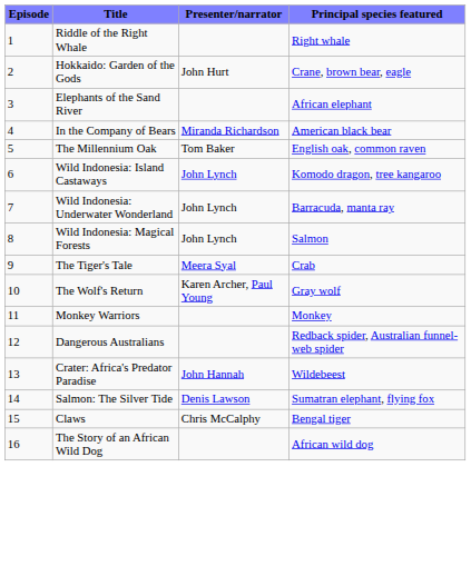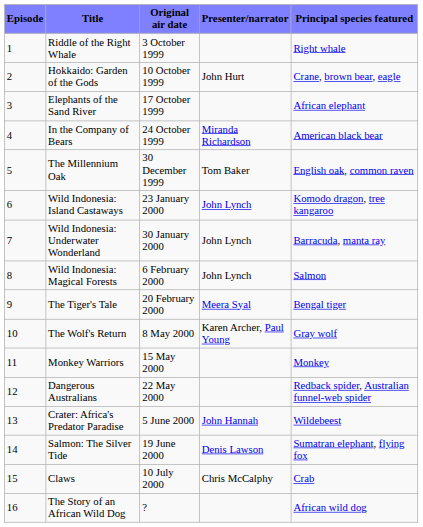 <table class="wikitable plainrowheaders" width=99%>
 <tr style="background:#fdd";>
 <th style="background-color: #7F80FF" width="5%">Episode</th>
 <th style="background-color: #7F80FF" width="25%">Title</th>
+<th style="background-color: #7F80FF" width="15%">Original air date</th>
 <th style="background-color: #7F80FF" width="20%">Presenter/narrator</th>
 <th style="background-color: #7F80FF" width="35%">Principal species featured</th>
 </tr>
 <tr>
 <td>1</td>
 <td>Riddle of the Right Whale</td>
+<td>3 October 1999</td>
 <td></td>
 <td><a href='#'>Right whale</a></td>
 </tr>
 <tr>
 <td>2</td>
 <td>Hokkaido: Garden of the Gods</td>
+<td>10 October 1999</td>
 <td>John Hurt</td>
 <td><a href='#'>Crane</a>, <a href='#'>brown bear</a>, <a href='#'>eagle</a></td>
 </tr>
 <tr>
 <td>3</td>
 <td>Elephants of the Sand River</td>
+<td>17 October 1999</td>
 <td></td>
 <td><a href='#'>African elephant</a></td>
 </tr>
 <tr>
 <td>4</td>
 <td>In the Company of Bears</td>
+<td>24 October 1999</td>
 <td><a href='#'>Miranda Richardson</a></td>
 <td><a href='#'>American black bear</a></td>
 </tr>
 <tr>
 <td>5</td>
 <td>The Millennium Oak</td>
+<td>30 December 1999</td>
 <td>Tom Baker</td>
 <td><a href='#'>English oak</a>, <a href='#'>common raven</a></td>
 </tr>
 <tr>
 <td>6</td>
 <td>Wild Indonesia: Island Castaways</td>
+<td>23 January 2000</td>
 <td><a href='#'>John Lynch</a></td>
 <td><a href='#'>Komodo dragon</a>, <a href='#'>tree kangaroo</a></td>
 </tr>
 <tr>
 <td>7</td>
 <td>Wild Indonesia: Underwater Wonderland</td>
+<td>30 January 2000</td>
 <td>John Lynch</td>
 <td><a href='#'>Barracuda</a>, <a href='#'>manta ray</a></td>
 </tr>
 <tr>
 <td>8</td>
 <td>Wild Indonesia: Magical Forests</td>
+<td>6 February 2000</td>
 <td>John Lynch</td>
 <td><a href='#'>Salmon</a></td>
 </tr>
 <tr>
 <td>9</td>
 <td>The Tiger's Tale</td>
+<td>20 February 2000</td>
 <td><a href='#'>Meera Syal</a></td>
-<td><a href='#'>Crab</a></td>
+<td><a href='#'>Bengal tiger</a></td>
 </tr>
 <tr>
 <td>10</td>
 <td>The Wolf's Return</td>
+<td>8 May 2000</td>
 <td>Karen Archer, <a href='#'>Paul Young</a></td>
 <td><a href='#'>Gray wolf</a></td>
 </tr>
 <tr>
 <td>11</td>
 <td>Monkey Warriors</td>
+<td>15 May 2000</td>
 <td></td>
 <td><a href='#'>Monkey</a></td>
 </tr>
 <tr>
 <td>12</td>
 <td>Dangerous Australians</td>
+<td>22 May 2000</td>
 <td></td>
 <td><a href='#'>Redback spider</a>, <a href='#'>Australian funnel-web spider</a></td>
 </tr>
 <tr>
 <td>13</td>
 <td>Crater: Africa's Predator Paradise</td>
+<td>5 June 2000</td>
 <td><a href='#'>John Hannah</a></td>
 <td><a href='#'>Wildebeest</a></td>
 </tr>
 <tr>
 <td>14</td>
 <td>Salmon: The Silver Tide</td>
+<td>19 June 2000</td>
 <td><a href='#'>Denis Lawson</a></td>
 <td><a href='#'>Sumatran elephant</a>, <a href='#'>flying fox</a></td>
 </tr>
 <tr>
 <td>15</td>
 <td>Claws</td>
+<td>10 July 2000</td>
 <td>Chris McCalphy</td>
-<td><a href='#'>Bengal tiger</a></td>
+<td><a href='#'>Crab</a></td>
 </tr>
 <tr>
 <td>16</td>
 <td>The Story of an African Wild Dog</td>
+<td>?</td>
 <td></td>
 <td><a href='#'>African wild dog</a></td>
 </tr>
 </table>
